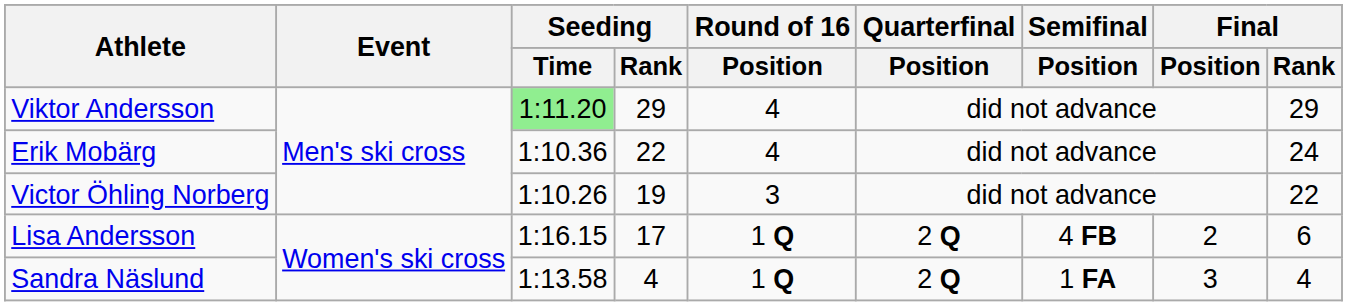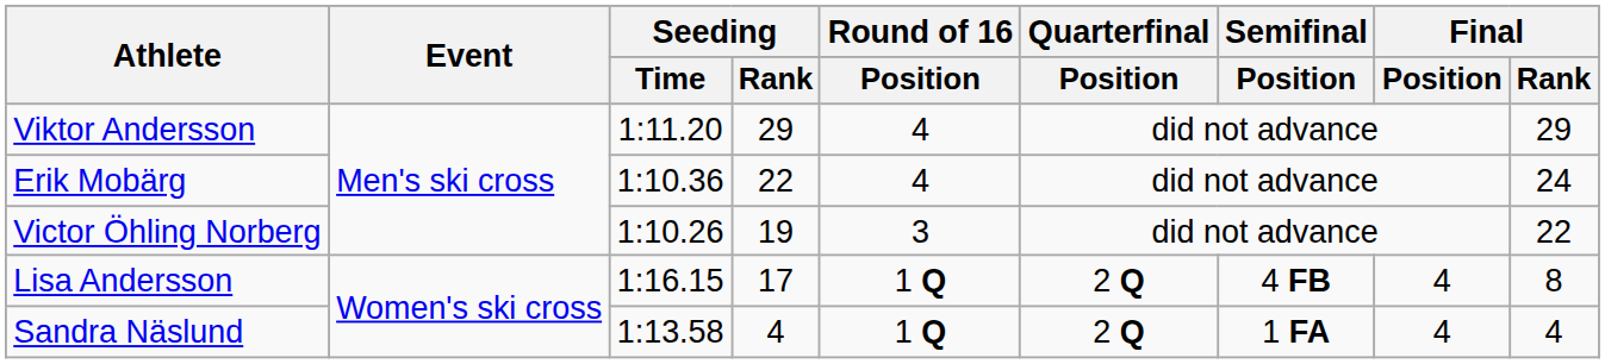 <table class="wikitable" style="font-size:90%">
 <tr>
 <th rowspan="2">Athlete</th>
 <th rowspan="2">Event</th>
 <th colspan="2">Seeding</th>
 <th>Round of 16</th>
 <th>Quarterfinal</th>
 <th>Semifinal</th>
 <th colspan=2>Final</th>
 </tr>
 <tr style="font-size:95%">
 <th>Time</th>
 <th>Rank</th>
 <th>Position</th>
 <th>Position</th>
 <th>Position</th>
 <th>Position</th>
 <th>Rank</th>
 </tr>
 <tr align=center>
 <td align=left><a href='#'>Viktor Andersson</a></td>
 <td align=left rowspan=3><a href='#'>Men's ski cross</a></td>
-<td style="background: lightgreen;">1:11.20</td>
+<td>1:11.20</td>
 <td>29</td>
 <td>4</td>
 <td colspan=3>did not advance</td>
 <td>29</td>
 </tr>
 <tr align=center>
 <td align=left><a href='#'>Erik Mobärg</a></td>
 <td>1:10.36</td>
 <td>22</td>
 <td>4</td>
 <td colspan=3>did not advance</td>
 <td>24</td>
 </tr>
 <tr align=center>
 <td align=left><a href='#'>Victor Öhling Norberg</a></td>
 <td>1:10.26</td>
 <td>19</td>
 <td>3</td>
 <td colspan=3>did not advance</td>
 <td>22</td>
 </tr>
 <tr align=center>
 <td align=left><a href='#'>Lisa Andersson</a></td>
 <td align=left rowspan=2><a href='#'>Women's ski cross</a></td>
 <td>1:16.15</td>
 <td>17</td>
 <td>1 <strong>Q</strong></td>
 <td>2 <strong>Q</strong></td>
 <td>4 <strong>FB</strong></td>
-<td>2</td>
-<td>6</td>
+<td>4</td>
+<td>8</td>
 </tr>
 <tr align=center>
 <td align=left><a href='#'>Sandra Näslund</a></td>
 <td>1:13.58</td>
 <td>4</td>
 <td>1 <strong>Q</strong></td>
 <td>2 <strong>Q</strong></td>
 <td>1 <strong>FA</strong></td>
-<td>3</td>
+<td>4</td>
 <td>4</td>
 </tr>
 </table>
